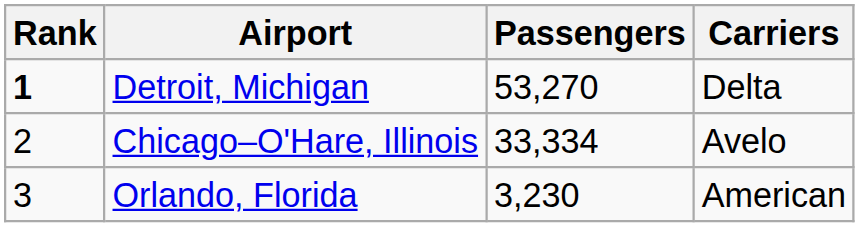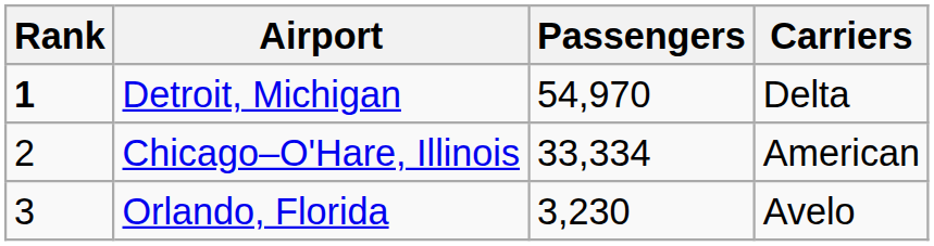 <table class="wikitable sortable" style="font-size:95%;">
 <tr>
 <th>Rank</th>
 <th>Airport</th>
 <th>Passengers</th>
 <th>Carriers</th>
 </tr>
 <tr>
 <td><strong>1</strong></td>
 <td> <a href='#'>Detroit, Michigan</a></td>
-<td>53,270</td>
+<td>54,970</td>
 <td>Delta</td>
 </tr>
 <tr>
 <td>2</td>
 <td> <a href='#'>Chicago–O'Hare, Illinois</a></td>
 <td>33,334</td>
-<td>Avelo</td>
+<td>American</td>
 </tr>
 <tr>
 <td>3</td>
 <td> <a href='#'>Orlando, Florida</a></td>
 <td>3,230</td>
-<td>American</td>
+<td>Avelo</td>
 </tr>
 </table>
